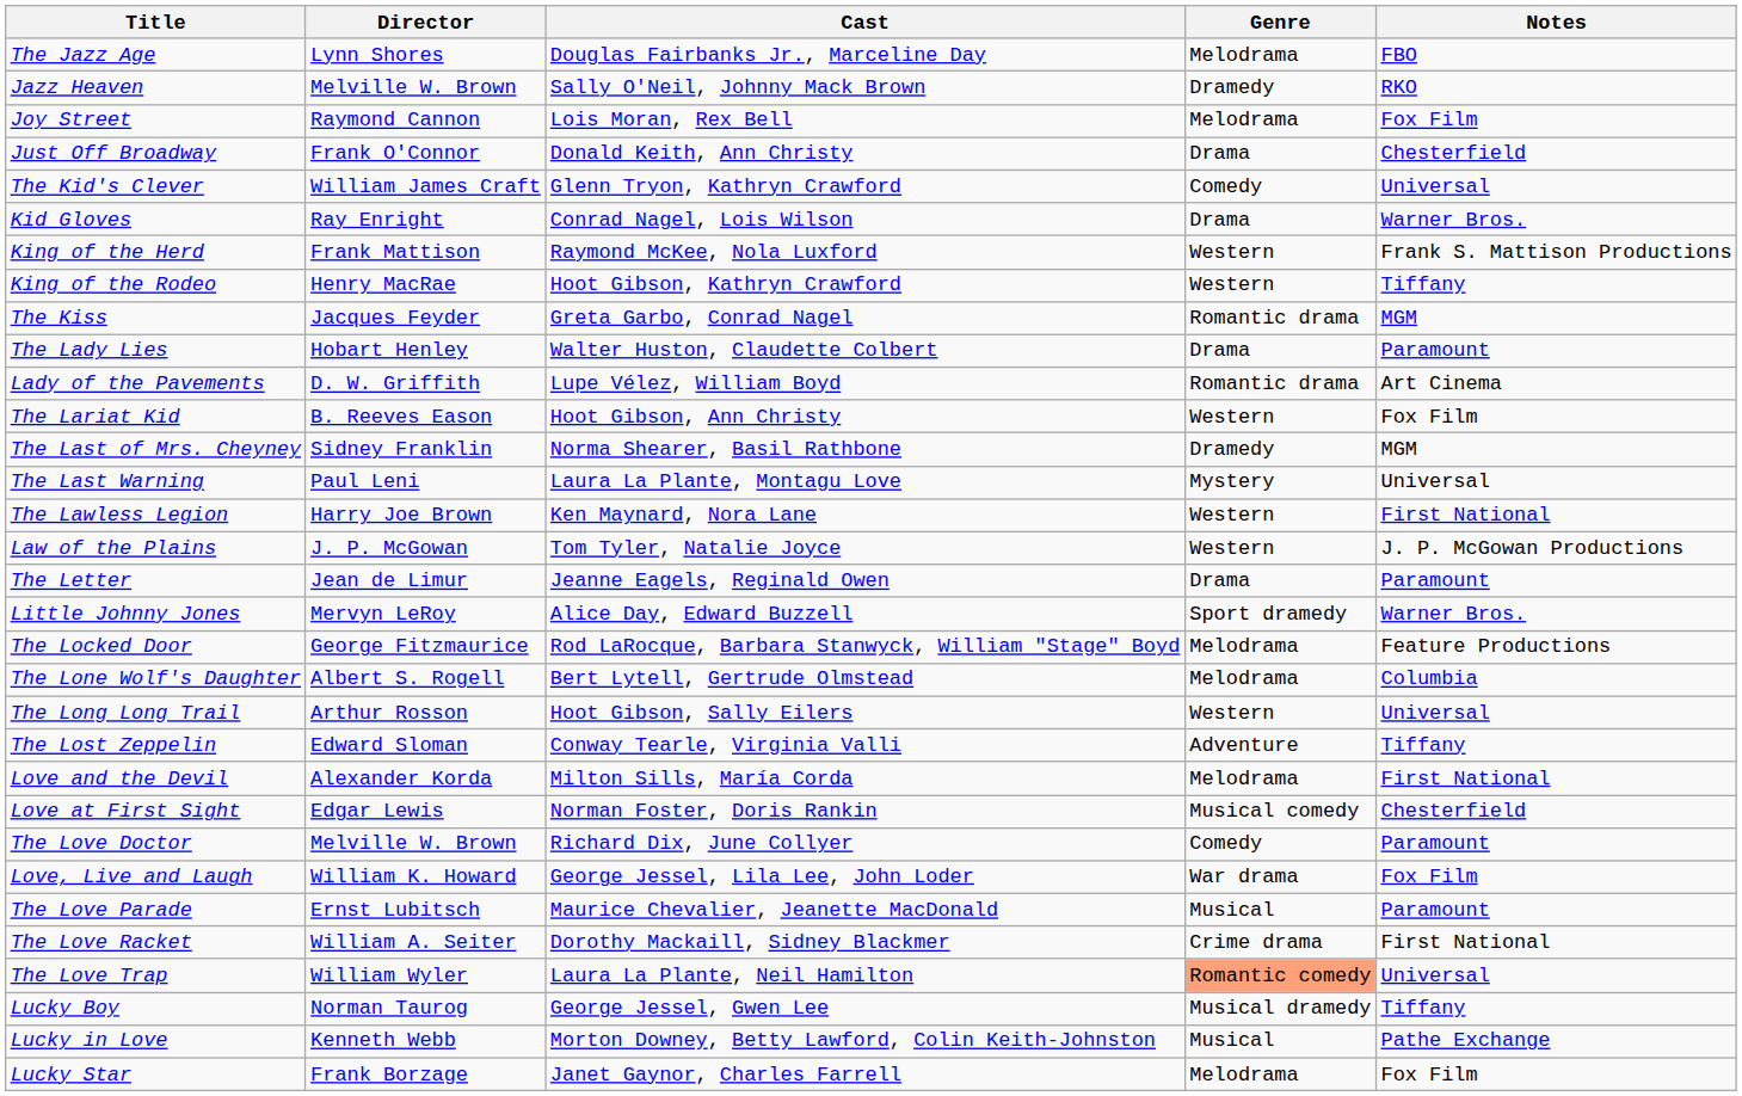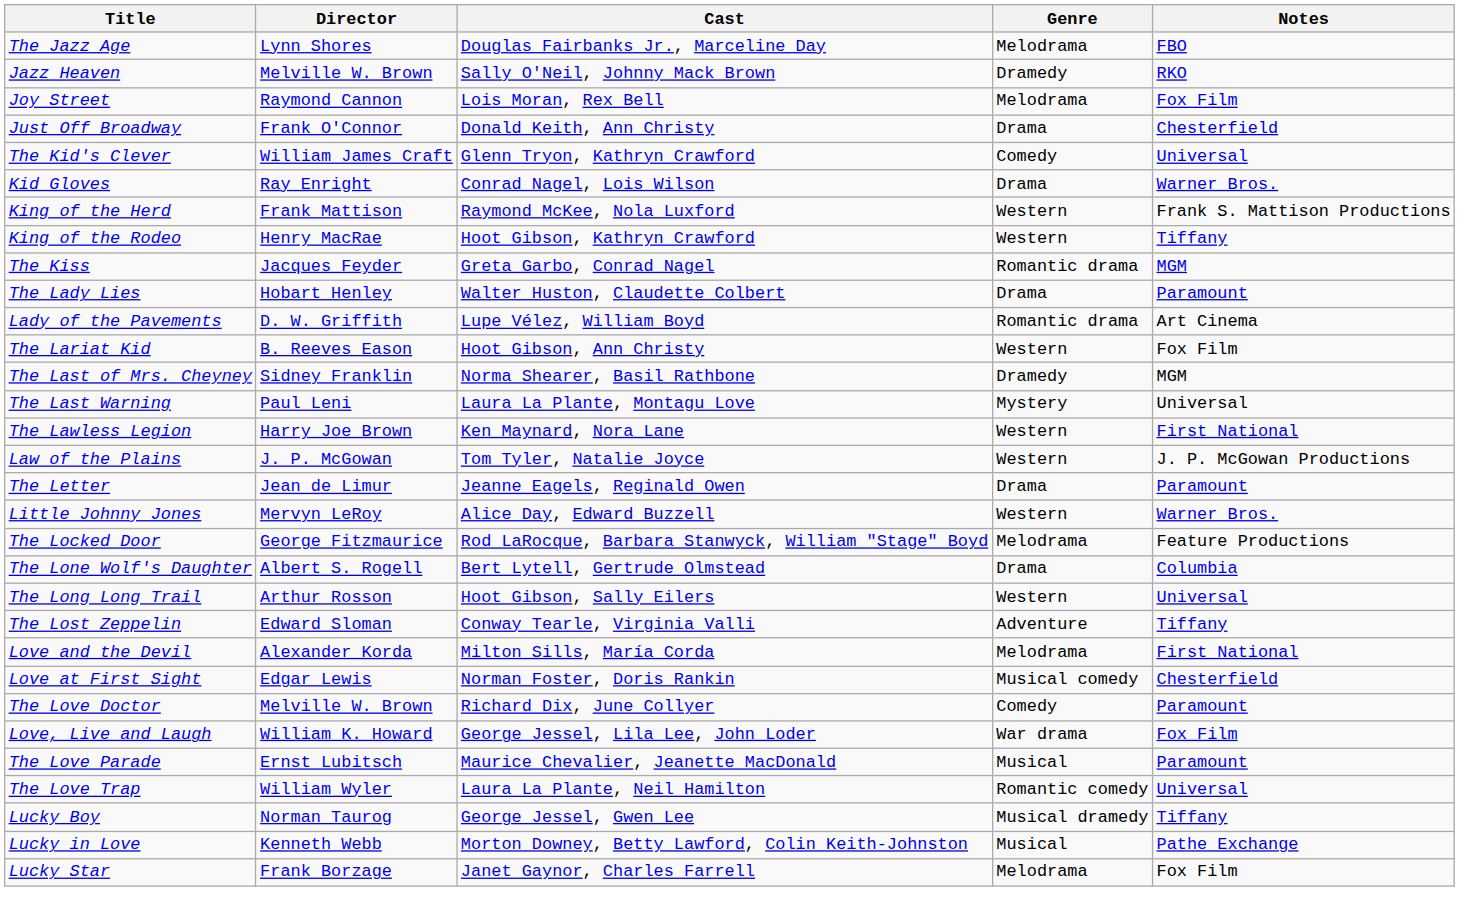 <table class=wikitable>
 <tr>
 <th>Title</th>
 <th>Director</th>
 <th>Cast</th>
 <th>Genre</th>
 <th>Notes</th>
 </tr>
 <tr>
 <td><em><a href='#'>The Jazz Age</a></em></td>
 <td><a href='#'>Lynn Shores</a></td>
 <td><a href='#'>Douglas Fairbanks Jr.</a>, <a href='#'>Marceline Day</a></td>
 <td>Melodrama</td>
 <td><a href='#'>FBO</a></td>
 </tr>
 <tr>
 <td><em><a href='#'>Jazz Heaven</a></em></td>
 <td><a href='#'>Melville W. Brown</a></td>
 <td><a href='#'>Sally O'Neil</a>, <a href='#'>Johnny Mack Brown</a></td>
 <td>Dramedy</td>
 <td><a href='#'>RKO</a></td>
 </tr>
 <tr>
 <td><em><a href='#'>Joy Street</a></em></td>
 <td><a href='#'>Raymond Cannon</a></td>
 <td><a href='#'>Lois Moran</a>, <a href='#'>Rex Bell</a></td>
 <td>Melodrama</td>
 <td><a href='#'>Fox Film</a></td>
 </tr>
 <tr>
 <td><em><a href='#'>Just Off Broadway</a></em></td>
 <td><a href='#'>Frank O'Connor</a></td>
 <td><a href='#'>Donald Keith</a>, <a href='#'>Ann Christy</a></td>
 <td>Drama</td>
 <td><a href='#'>Chesterfield</a></td>
 </tr>
 <tr>
 <td><em><a href='#'>The Kid's Clever</a></em></td>
 <td><a href='#'>William James Craft</a></td>
 <td><a href='#'>Glenn Tryon</a>, <a href='#'>Kathryn Crawford</a></td>
 <td>Comedy</td>
 <td><a href='#'>Universal</a></td>
 </tr>
 <tr>
 <td><em><a href='#'>Kid Gloves</a></em></td>
 <td><a href='#'>Ray Enright</a></td>
 <td><a href='#'>Conrad Nagel</a>, <a href='#'>Lois Wilson</a></td>
 <td>Drama</td>
 <td><a href='#'>Warner Bros.</a></td>
 </tr>
 <tr>
 <td><em><a href='#'>King of the Herd</a></em></td>
 <td><a href='#'>Frank Mattison</a></td>
 <td><a href='#'>Raymond McKee</a>, <a href='#'>Nola Luxford</a></td>
 <td>Western</td>
 <td>Frank S. Mattison Productions</td>
 </tr>
 <tr>
 <td><em><a href='#'>King of the Rodeo</a></em></td>
 <td><a href='#'>Henry MacRae</a></td>
 <td><a href='#'>Hoot Gibson</a>, <a href='#'>Kathryn Crawford</a></td>
 <td>Western</td>
 <td><a href='#'>Tiffany</a></td>
 </tr>
 <tr>
 <td><em><a href='#'>The Kiss</a></em></td>
 <td><a href='#'>Jacques Feyder</a></td>
 <td><a href='#'>Greta Garbo</a>, <a href='#'>Conrad Nagel</a></td>
 <td>Romantic drama</td>
 <td><a href='#'>MGM</a></td>
 </tr>
 <tr>
 <td><em><a href='#'>The Lady Lies</a></em></td>
 <td><a href='#'>Hobart Henley</a></td>
 <td><a href='#'>Walter Huston</a>, <a href='#'>Claudette Colbert</a></td>
 <td>Drama</td>
 <td><a href='#'>Paramount</a></td>
 </tr>
 <tr>
 <td><em><a href='#'>Lady of the Pavements</a></em></td>
 <td><a href='#'>D. W. Griffith</a></td>
 <td><a href='#'>Lupe Vélez</a>, <a href='#'>William Boyd</a></td>
 <td>Romantic drama</td>
 <td>Art Cinema</td>
 </tr>
 <tr>
 <td><em><a href='#'>The Lariat Kid</a></em></td>
 <td><a href='#'>B. Reeves Eason</a></td>
 <td><a href='#'>Hoot Gibson</a>, <a href='#'>Ann Christy</a></td>
 <td>Western</td>
 <td>Fox Film</td>
 </tr>
 <tr>
 <td><em><a href='#'>The Last of Mrs. Cheyney</a></em></td>
 <td><a href='#'>Sidney Franklin</a></td>
 <td><a href='#'>Norma Shearer</a>, <a href='#'>Basil Rathbone</a></td>
 <td>Dramedy</td>
 <td>MGM</td>
 </tr>
 <tr>
 <td><em><a href='#'>The Last Warning</a></em></td>
 <td><a href='#'>Paul Leni</a></td>
 <td><a href='#'>Laura La Plante</a>, <a href='#'>Montagu Love</a></td>
 <td>Mystery</td>
 <td>Universal</td>
 </tr>
 <tr>
 <td><em><a href='#'>The Lawless Legion</a></em></td>
 <td><a href='#'>Harry Joe Brown</a></td>
 <td><a href='#'>Ken Maynard</a>, <a href='#'>Nora Lane</a></td>
 <td>Western</td>
 <td><a href='#'>First National</a></td>
 </tr>
 <tr>
 <td><em><a href='#'>Law of the Plains</a></em></td>
 <td><a href='#'>J. P. McGowan</a></td>
 <td><a href='#'>Tom Tyler</a>, <a href='#'>Natalie Joyce</a></td>
 <td>Western</td>
 <td>J. P. McGowan Productions</td>
 </tr>
 <tr>
 <td><em><a href='#'>The Letter</a></em></td>
 <td><a href='#'>Jean de Limur</a></td>
 <td><a href='#'>Jeanne Eagels</a>, <a href='#'>Reginald Owen</a></td>
 <td>Drama</td>
 <td><a href='#'>Paramount</a></td>
 </tr>
 <tr>
 <td><em><a href='#'>Little Johnny Jones</a></em></td>
 <td><a href='#'>Mervyn LeRoy</a></td>
 <td><a href='#'>Alice Day</a>, <a href='#'>Edward Buzzell</a></td>
-<td>Sport dramedy</td>
+<td>Western</td>
 <td><a href='#'>Warner Bros.</a></td>
 </tr>
 <tr>
 <td><em><a href='#'>The Locked Door</a></em></td>
 <td><a href='#'>George Fitzmaurice</a></td>
 <td><a href='#'>Rod LaRocque</a>, <a href='#'>Barbara Stanwyck</a>, <a href='#'>William "Stage" Boyd</a></td>
 <td>Melodrama</td>
 <td>Feature Productions</td>
 </tr>
 <tr>
 <td><em><a href='#'>The Lone Wolf's Daughter</a></em></td>
 <td><a href='#'>Albert S. Rogell</a></td>
 <td><a href='#'>Bert Lytell</a>, <a href='#'>Gertrude Olmstead</a></td>
-<td>Melodrama</td>
+<td>Drama</td>
 <td><a href='#'>Columbia</a></td>
 </tr>
 <tr>
 <td><em><a href='#'>The Long Long Trail</a></em></td>
 <td><a href='#'>Arthur Rosson</a></td>
 <td><a href='#'>Hoot Gibson</a>, <a href='#'>Sally Eilers</a></td>
 <td>Western</td>
 <td><a href='#'>Universal</a></td>
 </tr>
 <tr>
 <td><em><a href='#'>The Lost Zeppelin</a></em></td>
 <td><a href='#'>Edward Sloman</a></td>
 <td><a href='#'>Conway Tearle</a>, <a href='#'>Virginia Valli</a></td>
 <td>Adventure</td>
 <td><a href='#'>Tiffany</a></td>
 </tr>
 <tr>
 <td><em><a href='#'>Love and the Devil</a></em></td>
 <td><a href='#'>Alexander Korda</a></td>
 <td><a href='#'>Milton Sills</a>, <a href='#'>María Corda</a></td>
 <td>Melodrama</td>
 <td><a href='#'>First National</a></td>
 </tr>
 <tr>
 <td><em><a href='#'>Love at First Sight</a></em></td>
 <td><a href='#'>Edgar Lewis</a></td>
 <td><a href='#'>Norman Foster</a>, <a href='#'>Doris Rankin</a></td>
 <td>Musical comedy</td>
 <td><a href='#'>Chesterfield</a></td>
 </tr>
 <tr>
 <td><em><a href='#'>The Love Doctor</a></em></td>
 <td><a href='#'>Melville W. Brown</a></td>
 <td><a href='#'>Richard Dix</a>, <a href='#'>June Collyer</a></td>
 <td>Comedy</td>
 <td><a href='#'>Paramount</a></td>
 </tr>
 <tr>
 <td><em><a href='#'>Love, Live and Laugh</a></em></td>
 <td><a href='#'>William K. Howard</a></td>
 <td><a href='#'>George Jessel</a>, <a href='#'>Lila Lee</a>, <a href='#'>John Loder</a></td>
 <td>War drama</td>
 <td><a href='#'>Fox Film</a></td>
 </tr>
 <tr>
 <td><em><a href='#'>The Love Parade</a></em></td>
 <td><a href='#'>Ernst Lubitsch</a></td>
 <td><a href='#'>Maurice Chevalier</a>, <a href='#'>Jeanette MacDonald</a></td>
 <td>Musical</td>
 <td><a href='#'>Paramount</a></td>
 </tr>
 <tr>
-<td><em><a href='#'>The Love Racket</a></em></td>
-<td><a href='#'>William A. Seiter</a></td>
-<td><a href='#'>Dorothy Mackaill</a>, <a href='#'>Sidney Blackmer</a></td>
-<td>Crime drama</td>
-<td>First National</td>
-</tr>
-<tr>
 <td><em><a href='#'>The Love Trap</a></em></td>
 <td><a href='#'>William Wyler</a></td>
 <td><a href='#'>Laura La Plante</a>, <a href='#'>Neil Hamilton</a></td>
-<td style="background: lightsalmon;">Romantic comedy</td>
+<td>Romantic comedy</td>
 <td><a href='#'>Universal</a></td>
 </tr>
 <tr>
 <td><em><a href='#'>Lucky Boy</a></em></td>
 <td><a href='#'>Norman Taurog</a></td>
 <td><a href='#'>George Jessel</a>, <a href='#'>Gwen Lee</a></td>
 <td>Musical dramedy</td>
 <td><a href='#'>Tiffany</a></td>
 </tr>
 <tr>
 <td><em><a href='#'>Lucky in Love</a></em></td>
 <td><a href='#'>Kenneth Webb</a></td>
 <td><a href='#'>Morton Downey</a>, <a href='#'>Betty Lawford</a>, <a href='#'>Colin Keith-Johnston</a></td>
 <td>Musical</td>
 <td><a href='#'>Pathe Exchange</a></td>
 </tr>
 <tr>
 <td><em><a href='#'>Lucky Star</a></em></td>
 <td><a href='#'>Frank Borzage</a></td>
 <td><a href='#'>Janet Gaynor</a>, <a href='#'>Charles Farrell</a></td>
 <td>Melodrama</td>
 <td>Fox Film</td>
 </tr>
 </table>
